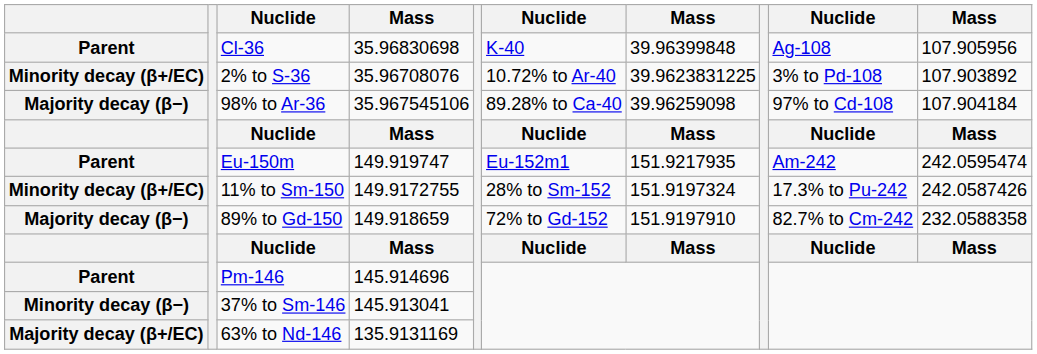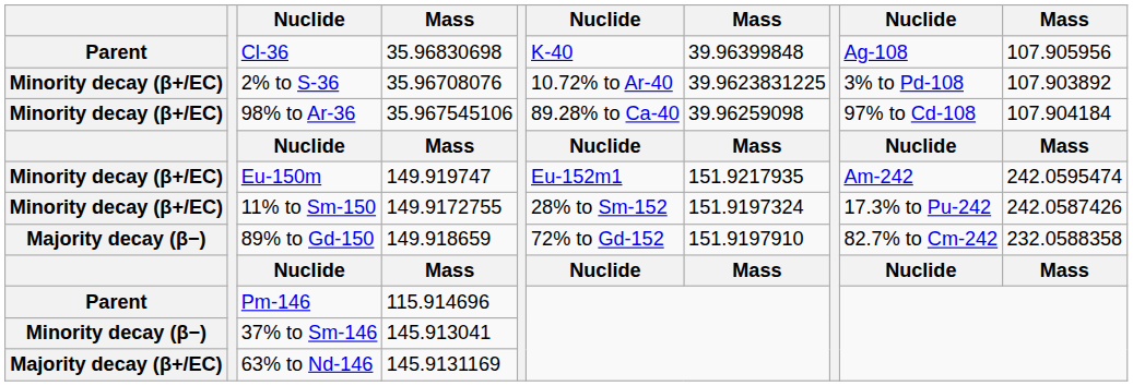 <table class="wikitable">
 <tr>
 <th></th>
 <th rowspan=12></th>
 <th>Nuclide</th>
 <th>Mass</th>
 <th rowspan=12></th>
 <th>Nuclide</th>
 <th>Mass</th>
 <th rowspan=12></th>
 <th>Nuclide</th>
 <th>Mass</th>
 </tr>
 <tr>
 <th>Parent</th>
 <td><a href='#'>Cl-36</a></td>
 <td>35.96830698</td>
 <td><a href='#'>K-40</a></td>
 <td>39.96399848</td>
 <td><a href='#'>Ag-108</a></td>
 <td>107.905956</td>
 </tr>
 <tr>
 <th>Minority decay (β+/EC)</th>
 <td>2% to <a href='#'>S-36</a></td>
 <td>35.96708076</td>
 <td>10.72% to <a href='#'>Ar-40</a></td>
 <td>39.9623831225</td>
 <td>3% to <a href='#'>Pd-108</a></td>
 <td>107.903892</td>
 </tr>
 <tr>
-<th>Majority decay (β−)</th>
+<th>Minority decay (β+/EC)</th>
 <td>98% to <a href='#'>Ar-36</a></td>
 <td>35.967545106</td>
 <td>89.28% to <a href='#'>Ca-40</a></td>
 <td>39.96259098</td>
 <td>97% to <a href='#'>Cd-108</a></td>
 <td>107.904184</td>
 </tr>
 <tr>
 <th></th>
 <th>Nuclide</th>
 <th>Mass</th>
 <th>Nuclide</th>
 <th>Mass</th>
 <th>Nuclide</th>
 <th>Mass</th>
 </tr>
 <tr>
-<th>Parent</th>
+<th>Minority decay (β+/EC)</th>
 <td><a href='#'>Eu-150m</a></td>
 <td>149.919747</td>
 <td><a href='#'>Eu-152m1</a></td>
 <td>151.9217935</td>
 <td><a href='#'>Am-242</a></td>
 <td>242.0595474</td>
 </tr>
 <tr>
 <th>Minority decay (β+/EC)</th>
 <td>11% to <a href='#'>Sm-150</a></td>
 <td>149.9172755</td>
 <td>28% to <a href='#'>Sm-152</a></td>
 <td>151.9197324</td>
 <td>17.3% to <a href='#'>Pu-242</a></td>
 <td>242.0587426</td>
 </tr>
 <tr>
 <th>Majority decay (β−)</th>
 <td>89% to <a href='#'>Gd-150</a></td>
 <td>149.918659</td>
 <td>72% to <a href='#'>Gd-152</a></td>
 <td>151.9197910</td>
 <td>82.7% to <a href='#'>Cm-242</a></td>
 <td>232.0588358</td>
 </tr>
 <tr>
 <th></th>
 <th>Nuclide</th>
 <th>Mass</th>
 <th>Nuclide</th>
 <th>Mass</th>
 <th>Nuclide</th>
 <th>Mass</th>
 </tr>
 <tr>
 <th>Parent</th>
 <td><a href='#'>Pm-146</a></td>
-<td>145.914696</td>
+<td>115.914696</td>
 </tr>
 <tr>
 <th>Minority decay (β−)</th>
 <td>37% to <a href='#'>Sm-146</a></td>
 <td>145.913041</td>
 </tr>
 <tr>
 <th>Majority decay (β+/EC)</th>
 <td>63% to <a href='#'>Nd-146</a></td>
-<td>135.9131169</td>
+<td>145.9131169</td>
 </tr>
 </table>
